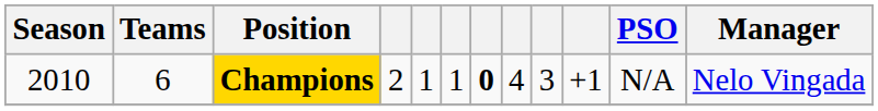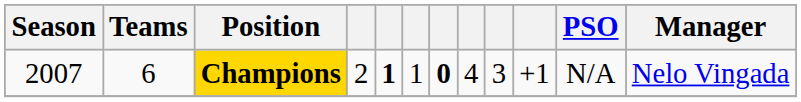 <table class="wikitable" style="text-align:center">
 <tr>
 <th>Season</th>
 <th>Teams</th>
 <th>Position</th>
 <th></th>
 <th></th>
 <th></th>
 <th></th>
 <th></th>
 <th></th>
 <th></th>
 <th><a href='#'>PSO</a></th>
 <th>Manager</th>
 </tr>
 <tr>
-<td>2010</td>
+<td>2007</td>
 <td>6</td>
 <td bgcolor=gold><strong>Champions</strong></td>
 <td>2</td>
-<td>1</td>
+<td><strong>1</strong></td>
 <td>1</td>
 <td><strong>0</strong></td>
 <td>4</td>
 <td>3</td>
 <td align=right>+1</td>
 <td>N/A</td>
 <td> <a href='#'>Nelo Vingada</a></td>
 </tr>
 <tr>
 </tr>
 </table>
